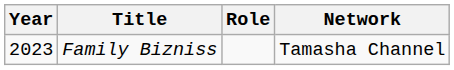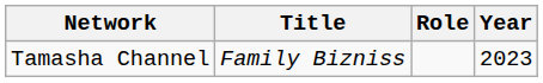 <table class="wikitable sortable plainrowheaders">
 <tr style="text-align:center;">
-<th scope="col">Year</th>
+<th scope="col">Network</th>
 <th scope="col">Title</th>
 <th scope="col">Role</th>
-<th scope="col">Network</th>
+<th scope="col">Year</th>
 </tr>
 <tr>
-<td>2023</td>
+<td>Tamasha Channel</td>
 <td><em>Family Bizniss</em></td>
 <td></td>
-<td>Tamasha Channel</td>
+<td>2023</td>
 </tr>
 </table>
